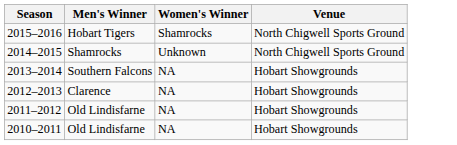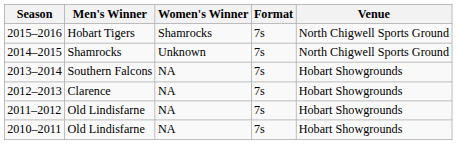 <table class="wikitable">
 <tr>
 <th>Season</th>
 <th>Men's Winner</th>
 <th>Women's Winner</th>
+<th>Format</th>
 <th>Venue</th>
 </tr>
 <tr>
 <td>2015–2016</td>
 <td>Hobart Tigers</td>
 <td>Shamrocks</td>
+<td>7s</td>
 <td>North Chigwell Sports Ground</td>
 </tr>
 <tr>
 <td>2014–2015</td>
 <td>Shamrocks</td>
 <td>Unknown</td>
+<td>7s</td>
 <td>North Chigwell Sports Ground</td>
 </tr>
 <tr>
 <td>2013–2014</td>
 <td>Southern Falcons</td>
 <td>NA</td>
+<td>7s</td>
 <td>Hobart Showgrounds</td>
 </tr>
 <tr>
 <td>2012–2013</td>
 <td>Clarence</td>
 <td>NA</td>
+<td>7s</td>
 <td>Hobart Showgrounds</td>
 </tr>
 <tr>
 <td>2011–2012</td>
 <td>Old Lindisfarne</td>
 <td>NA</td>
+<td>7s</td>
 <td>Hobart Showgrounds</td>
 </tr>
 <tr>
 <td>2010–2011</td>
 <td>Old Lindisfarne</td>
 <td>NA</td>
+<td>7s</td>
 <td>Hobart Showgrounds</td>
 </tr>
 </table>
